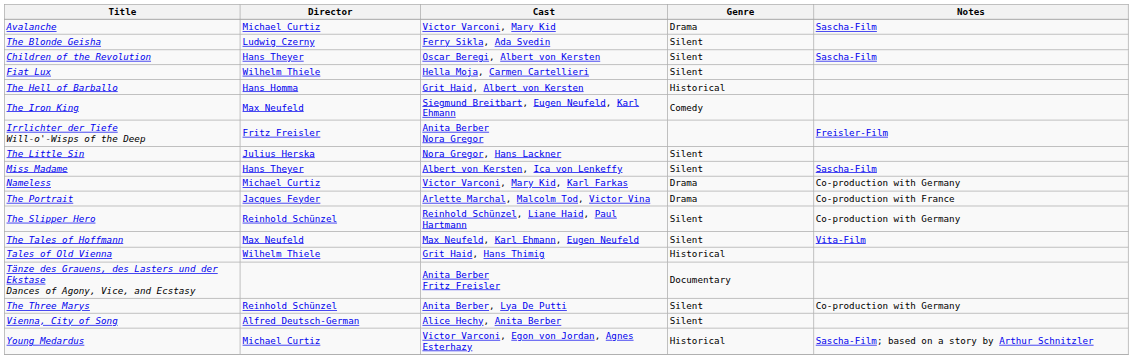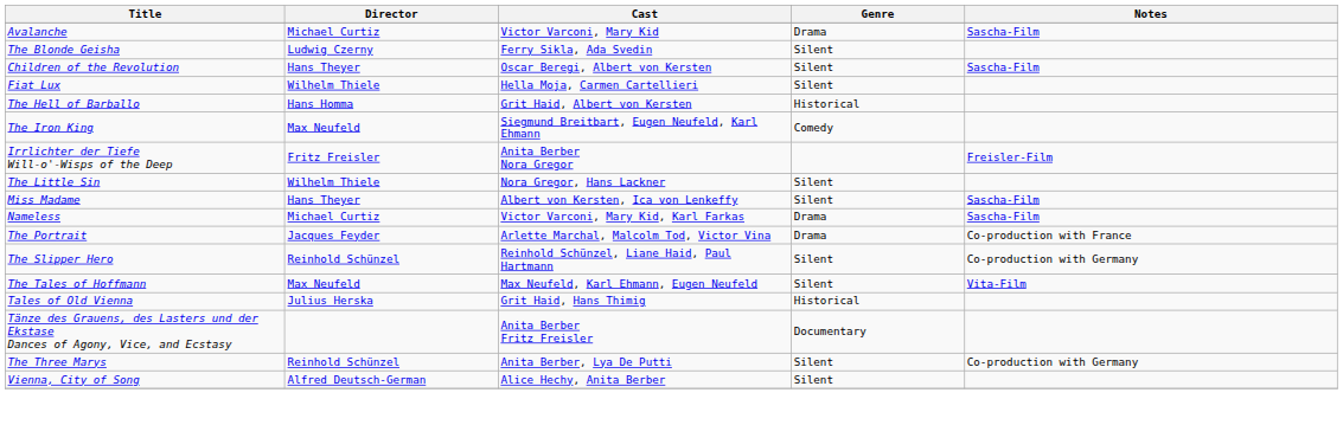 <table class="wikitable" width= "100%">
 <tr>
 <th width=21%>Title</th>
 <th width=16%>Director</th>
 <th width=22%>Cast</th>
 <th width=13%>Genre</th>
 <th width=28%>Notes</th>
 </tr>
 <tr>
 </tr>
 <tr>
 <td><em><a href='#'>Avalanche</a></em></td>
 <td><a href='#'>Michael Curtiz</a></td>
 <td><a href='#'>Victor Varconi</a>, <a href='#'>Mary Kid</a></td>
 <td>Drama</td>
 <td><a href='#'>Sascha-Film</a></td>
 </tr>
 <tr>
 <td><em><a href='#'>The Blonde Geisha</a></em></td>
 <td><a href='#'>Ludwig Czerny</a></td>
 <td><a href='#'>Ferry Sikla</a>, <a href='#'>Ada Svedin</a></td>
 <td>Silent</td>
 <td></td>
 </tr>
 <tr>
 <td><em><a href='#'>Children of the Revolution</a></em></td>
 <td><a href='#'>Hans Theyer</a></td>
 <td><a href='#'>Oscar Beregi</a>, <a href='#'>Albert von Kersten</a></td>
 <td>Silent</td>
 <td><a href='#'>Sascha-Film</a></td>
 </tr>
 <tr>
 <td><em><a href='#'>Fiat Lux</a></em></td>
 <td><a href='#'>Wilhelm Thiele</a></td>
 <td><a href='#'>Hella Moja</a>, <a href='#'>Carmen Cartellieri</a></td>
 <td>Silent</td>
 <td></td>
 </tr>
 <tr>
 <td><em><a href='#'>The Hell of Barballo</a></em></td>
 <td><a href='#'>Hans Homma</a></td>
 <td><a href='#'>Grit Haid</a>, <a href='#'>Albert von Kersten</a></td>
 <td>Historical</td>
 <td></td>
 </tr>
 <tr>
 <td><em><a href='#'>The Iron King</a></em></td>
 <td><a href='#'>Max Neufeld</a></td>
 <td><a href='#'>Siegmund Breitbart</a>, <a href='#'>Eugen Neufeld</a>, <a href='#'>Karl Ehmann</a></td>
 <td>Comedy</td>
 <td></td>
 </tr>
 <tr>
 <td><em><a href='#'>Irrlichter der Tiefe</a></em><br><em>Will-o'-Wisps of the Deep</em></td>
 <td><a href='#'>Fritz Freisler</a></td>
 <td><a href='#'>Anita Berber</a><br><a href='#'>Nora Gregor</a></td>
 <td></td>
 <td><a href='#'>Freisler-Film</a></td>
 </tr>
 <tr>
 <td><em><a href='#'>The Little Sin</a></em></td>
-<td><a href='#'>Julius Herska</a></td>
+<td><a href='#'>Wilhelm Thiele</a></td>
 <td><a href='#'>Nora Gregor</a>, <a href='#'>Hans Lackner</a></td>
 <td>Silent</td>
 <td></td>
 </tr>
 <tr>
 <td><em><a href='#'>Miss Madame</a></em></td>
 <td><a href='#'>Hans Theyer</a></td>
 <td><a href='#'>Albert von Kersten</a>, <a href='#'>Ica von Lenkeffy</a></td>
 <td>Silent</td>
 <td><a href='#'>Sascha-Film</a></td>
 </tr>
 <tr>
 <td><em><a href='#'>Nameless</a></em></td>
 <td><a href='#'>Michael Curtiz</a></td>
 <td><a href='#'>Victor Varconi</a>, <a href='#'>Mary Kid</a>, <a href='#'>Karl Farkas</a></td>
 <td>Drama</td>
-<td>Co-production with Germany</td>
+<td><a href='#'>Sascha-Film</a></td>
 </tr>
 <tr>
 <td><em><a href='#'>The Portrait</a></em></td>
 <td><a href='#'>Jacques Feyder</a></td>
 <td><a href='#'>Arlette Marchal</a>, <a href='#'>Malcolm Tod</a>, <a href='#'>Victor Vina</a></td>
 <td>Drama</td>
 <td>Co-production with France</td>
 </tr>
 <tr>
 <td><em><a href='#'>The Slipper Hero</a></em></td>
 <td><a href='#'>Reinhold Schünzel</a></td>
 <td><a href='#'>Reinhold Schünzel</a>, <a href='#'>Liane Haid</a>, <a href='#'>Paul Hartmann</a></td>
 <td>Silent</td>
 <td>Co-production with Germany</td>
 </tr>
 <tr>
 <td><em><a href='#'>The Tales of Hoffmann</a></em></td>
 <td><a href='#'>Max Neufeld</a></td>
 <td><a href='#'>Max Neufeld</a>, <a href='#'>Karl Ehmann</a>, <a href='#'>Eugen Neufeld</a></td>
 <td>Silent</td>
 <td><a href='#'>Vita-Film</a></td>
 </tr>
 <tr>
 <td><em><a href='#'>Tales of Old Vienna</a></em></td>
-<td><a href='#'>Wilhelm Thiele</a></td>
+<td><a href='#'>Julius Herska</a></td>
 <td><a href='#'>Grit Haid</a>, <a href='#'>Hans Thimig</a></td>
 <td>Historical</td>
 <td></td>
 </tr>
 <tr>
 <td><em><a href='#'>Tänze des Grauens, des Lasters und der Ekstase</a></em><br><em>Dances of Agony, Vice, and Ecstasy</em></td>
 <td></td>
 <td><a href='#'>Anita Berber</a><br><a href='#'>Fritz Freisler</a></td>
 <td>Documentary</td>
 <td></td>
 </tr>
 <tr>
 <td><em><a href='#'>The Three Marys</a></em></td>
 <td><a href='#'>Reinhold Schünzel</a></td>
 <td><a href='#'>Anita Berber</a>, <a href='#'>Lya De Putti</a></td>
 <td>Silent</td>
 <td>Co-production with Germany</td>
 </tr>
 <tr>
 <td><em><a href='#'>Vienna, City of Song</a></em></td>
 <td><a href='#'>Alfred Deutsch-German</a></td>
 <td><a href='#'>Alice Hechy</a>, <a href='#'>Anita Berber</a></td>
 <td>Silent</td>
 <td></td>
 </tr>
 <tr>
-<td><em><a href='#'>Young Medardus</a></em></td>
-<td><a href='#'>Michael Curtiz</a></td>
-<td><a href='#'>Victor Varconi</a>, <a href='#'>Egon von Jordan</a>, <a href='#'>Agnes Esterhazy</a></td>
-<td>Historical</td>
-<td><a href='#'>Sascha-Film</a>; based on a story by <a href='#'>Arthur Schnitzler</a></td>
-</tr>
-<tr>
 </tr>
 </table>
